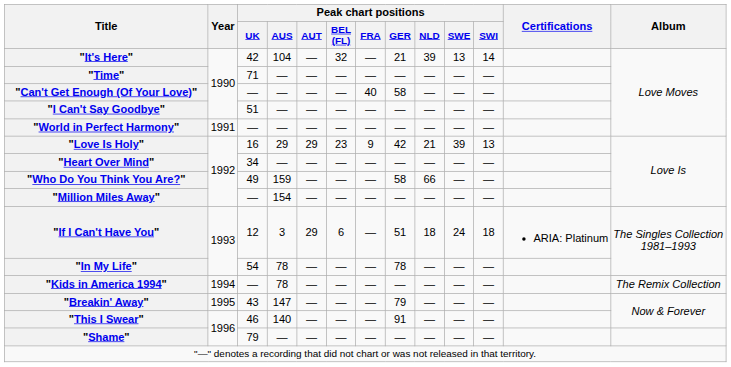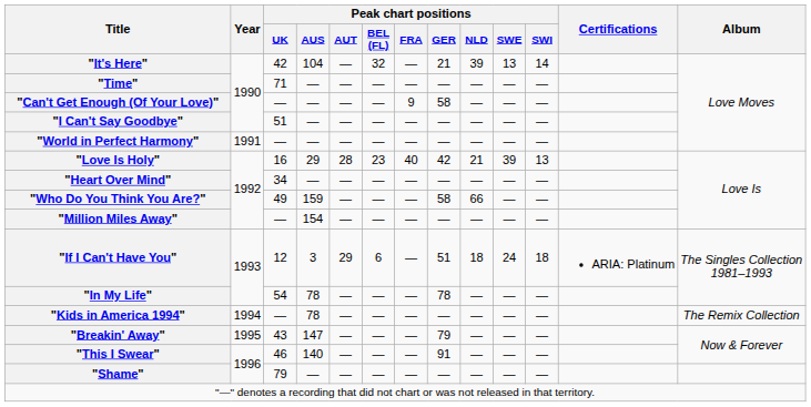 <table class="wikitable plainrowheaders" style="text-align:center;">
 <tr>
 <th scope="col" rowspan="2" style="width:18em;">Title</th>
 <th scope="col" rowspan="2" style="width:1em;">Year</th>
 <th scope="col" colspan="9">Peak chart positions</th>
 <th scope="col" rowspan="2"><a href='#'>Certifications</a></th>
 <th scope="col" rowspan="2">Album</th>
 </tr>
 <tr>
 <th style="width:2.5em;font-size:90%;"><a href='#'>UK</a><br></th>
 <th style="width:2.5em;font-size:90%;"><a href='#'>AUS</a><br></th>
 <th style="width:2.5em;font-size:90%;"><a href='#'>AUT</a><br></th>
 <th style="width:2.5em;font-size:90%;"><a href='#'>BEL<br>(FL)</a><br></th>
 <th style="width:2.5em;font-size:90%;"><a href='#'>FRA</a><br></th>
 <th style="width:2.5em;font-size:90%;"><a href='#'>GER</a><br></th>
 <th style="width:2.5em;font-size:90%;"><a href='#'>NLD</a><br></th>
 <th style="width:2.5em;font-size:90%;"><a href='#'>SWE</a><br></th>
 <th style="width:2.5em;font-size:90%;"><a href='#'>SWI</a><br></th>
 </tr>
 <tr>
 <th scope="row">"<a href='#'>It's Here</a>"</th>
 <td rowspan="4">1990</td>
 <td>42</td>
 <td>104</td>
 <td>—</td>
 <td>32</td>
 <td>—</td>
 <td>21</td>
 <td>39</td>
 <td>13</td>
 <td>14</td>
 <td></td>
 <td rowspan="5"><em>Love Moves</em></td>
 </tr>
 <tr>
 <th scope="row">"<a href='#'>Time</a>"</th>
 <td>71</td>
 <td>—</td>
 <td>—</td>
 <td>—</td>
 <td>—</td>
 <td>—</td>
 <td>—</td>
 <td>—</td>
 <td>—</td>
 <td></td>
 </tr>
 <tr>
 <th scope="row">"<a href='#'>Can't Get Enough (Of Your Love)</a>"</th>
 <td>—</td>
 <td>—</td>
 <td>—</td>
 <td>—</td>
-<td>40</td>
+<td>9</td>
 <td>58</td>
 <td>—</td>
 <td>—</td>
 <td>—</td>
 <td></td>
 </tr>
 <tr>
 <th scope="row">"<a href='#'>I Can't Say Goodbye</a>"</th>
 <td>51</td>
 <td>—</td>
 <td>—</td>
 <td>—</td>
 <td>—</td>
 <td>—</td>
 <td>—</td>
 <td>—</td>
 <td>—</td>
 <td></td>
 </tr>
 <tr>
 <th scope="row">"<a href='#'>World in Perfect Harmony</a>"</th>
 <td>1991</td>
 <td>—</td>
 <td>—</td>
 <td>—</td>
 <td>—</td>
 <td>—</td>
 <td>—</td>
 <td>—</td>
 <td>—</td>
 <td>—</td>
 <td></td>
 </tr>
 <tr>
 <th scope="row">"<a href='#'>Love Is Holy</a>"</th>
 <td rowspan="4">1992</td>
 <td>16</td>
 <td>29</td>
-<td>29</td>
+<td>28</td>
 <td>23</td>
-<td>9</td>
+<td>40</td>
 <td>42</td>
 <td>21</td>
 <td>39</td>
 <td>13</td>
 <td></td>
 <td rowspan="4"><em>Love Is</em></td>
 </tr>
 <tr>
 <th scope="row">"<a href='#'>Heart Over Mind</a>"</th>
 <td>34</td>
 <td>—</td>
 <td>—</td>
 <td>—</td>
 <td>—</td>
 <td>—</td>
 <td>—</td>
 <td>—</td>
 <td>—</td>
 <td></td>
 </tr>
 <tr>
 <th scope="row">"<a href='#'>Who Do You Think You Are?</a>"</th>
 <td>49</td>
 <td>159</td>
 <td>—</td>
 <td>—</td>
 <td>—</td>
 <td>58</td>
 <td>66</td>
 <td>—</td>
 <td>—</td>
 <td></td>
 </tr>
 <tr>
 <th scope="row">"<a href='#'>Million Miles Away</a>"</th>
 <td>—</td>
 <td>154</td>
 <td>—</td>
 <td>—</td>
 <td>—</td>
 <td>—</td>
 <td>—</td>
 <td>—</td>
 <td>—</td>
 <td></td>
 </tr>
 <tr>
 <th scope="row">"<a href='#'>If I Can't Have You</a>"</th>
 <td rowspan="2">1993</td>
 <td>12</td>
 <td>3</td>
 <td>29</td>
 <td>6</td>
 <td>—</td>
 <td>51</td>
 <td>18</td>
 <td>24</td>
 <td>18</td>
 <td><br><ul><li>ARIA: Platinum</li></ul></td>
 <td rowspan="2"><em>The Singles Collection<br>1981–1993</em></td>
 </tr>
 <tr>
 <th scope="row">"<a href='#'>In My Life</a>"</th>
 <td>54</td>
 <td>78</td>
 <td>—</td>
 <td>—</td>
 <td>—</td>
 <td>78</td>
 <td>—</td>
 <td>—</td>
 <td>—</td>
 <td></td>
 </tr>
 <tr>
 <th scope="row">"<a href='#'>Kids in America 1994</a>"</th>
 <td>1994</td>
 <td>—</td>
 <td>78</td>
 <td>—</td>
 <td>—</td>
 <td>—</td>
 <td>—</td>
 <td>—</td>
 <td>—</td>
 <td>—</td>
 <td></td>
 <td><em>The Remix Collection</em></td>
 </tr>
 <tr>
 <th scope="row">"<a href='#'>Breakin' Away</a>"</th>
 <td>1995</td>
 <td>43</td>
 <td>147</td>
 <td>—</td>
 <td>—</td>
 <td>—</td>
 <td>79</td>
 <td>—</td>
 <td>—</td>
 <td>—</td>
 <td></td>
 <td rowspan="2"><em>Now & Forever</em></td>
 </tr>
 <tr>
 <th scope="row">"<a href='#'>This I Swear</a>"</th>
 <td rowspan="2">1996</td>
 <td>46</td>
 <td>140</td>
 <td>—</td>
 <td>—</td>
 <td>—</td>
 <td>91</td>
 <td>—</td>
 <td>—</td>
 <td>—</td>
 <td></td>
 </tr>
 <tr>
 <th scope="row">"<a href='#'>Shame</a>"</th>
 <td>79</td>
 <td>—</td>
 <td>—</td>
 <td>—</td>
 <td>—</td>
 <td>—</td>
 <td>—</td>
 <td>—</td>
 <td>—</td>
 <td></td>
 <td></td>
 </tr>
 <tr>
 <td colspan="13" style="font-size:90%">"—" denotes a recording that did not chart or was not released in that territory.</td>
 </tr>
 </table>
